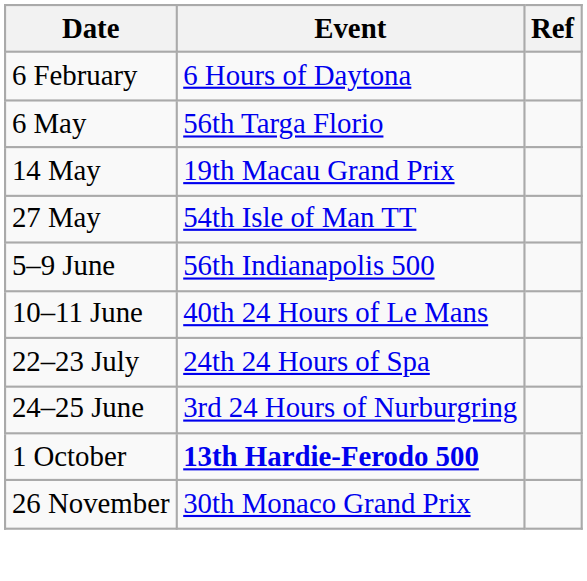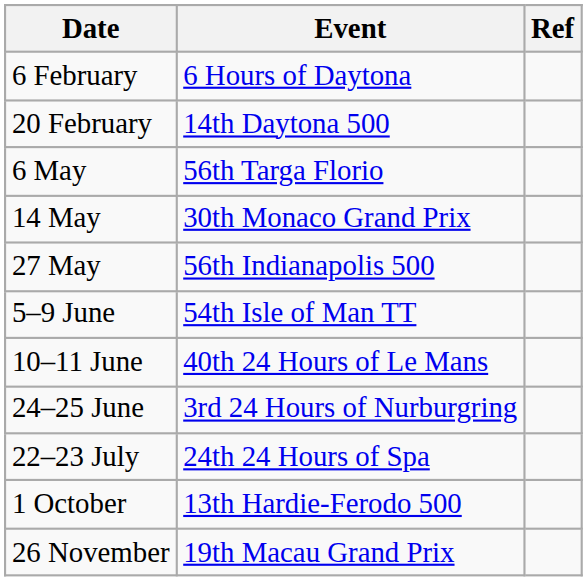 <table class="wikitable" style="font-size: 85%">
 <tr>
 <th>Date</th>
 <th>Event</th>
 <th>Ref</th>
 </tr>
 <tr>
 <td>6 February</td>
 <td><a href='#'>6 Hours of Daytona</a></td>
 <td></td>
 </tr>
 <tr>
+<td>20 February</td>
+<td><a href='#'>14th Daytona 500</a></td>
+<td></td>
+</tr>
+<tr>
 <td>6 May</td>
 <td><a href='#'>56th Targa Florio</a></td>
 <td></td>
 </tr>
 <tr>
 <td>14 May</td>
-<td><a href='#'>19th Macau Grand Prix</a></td>
+<td><a href='#'>30th Monaco Grand Prix</a></td>
 <td></td>
 </tr>
 <tr>
 <td>27 May</td>
-<td><a href='#'>54th Isle of Man TT</a></td>
+<td><a href='#'>56th Indianapolis 500</a></td>
 <td></td>
 </tr>
 <tr>
 <td>5–9 June</td>
-<td><a href='#'>56th Indianapolis 500</a></td>
+<td><a href='#'>54th Isle of Man TT</a></td>
 <td></td>
 </tr>
 <tr>
 <td>10–11 June</td>
 <td><a href='#'>40th 24 Hours of Le Mans</a></td>
 <td></td>
 </tr>
 <tr>
+<td>24–25 June</td>
+<td><a href='#'>3rd 24 Hours of Nurburgring</a></td>
+<td></td>
+</tr>
+<tr>
 <td>22–23 July</td>
 <td><a href='#'>24th 24 Hours of Spa</a></td>
 <td></td>
 </tr>
 <tr>
-<td>24–25 June</td>
-<td><a href='#'>3rd 24 Hours of Nurburgring</a></td>
-<td></td>
-</tr>
-<tr>
 <td>1 October</td>
-<td><strong><a href='#'>13th Hardie-Ferodo 500</a></strong></td>
+<td><a href='#'>13th Hardie-Ferodo 500</a></td>
 <td></td>
 </tr>
 <tr>
 <td>26 November</td>
-<td><a href='#'>30th Monaco Grand Prix</a></td>
+<td><a href='#'>19th Macau Grand Prix</a></td>
 <td></td>
 </tr>
 </table>
